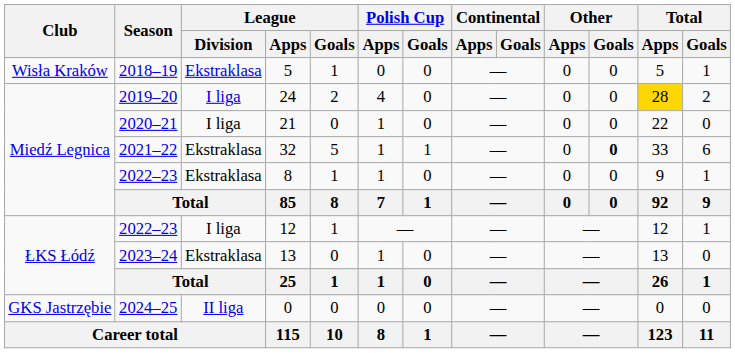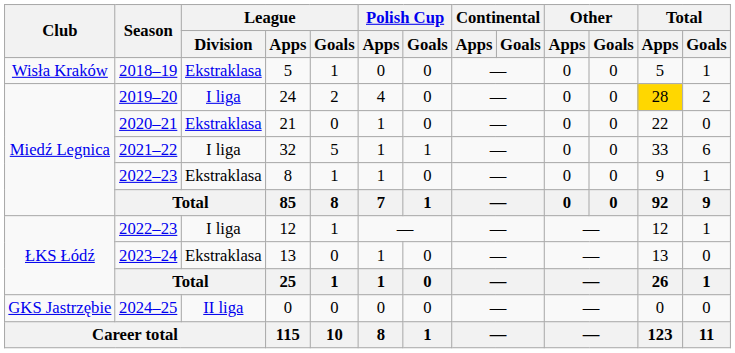 <table class="wikitable" style="text-align: center;">
 <tr>
 <th rowspan="2">Club</th>
 <th rowspan="2">Season</th>
 <th colspan="3">League</th>
 <th colspan="2"><a href='#'>Polish Cup</a></th>
 <th colspan="2">Continental</th>
 <th colspan="2">Other</th>
 <th colspan="2">Total</th>
 </tr>
 <tr>
 <th>Division</th>
 <th>Apps</th>
 <th>Goals</th>
 <th>Apps</th>
 <th>Goals</th>
 <th>Apps</th>
 <th>Goals</th>
 <th>Apps</th>
 <th>Goals</th>
 <th>Apps</th>
 <th>Goals</th>
 </tr>
 <tr>
 <td><a href='#'>Wisła Kraków</a></td>
 <td><a href='#'>2018–19</a></td>
 <td><a href='#'>Ekstraklasa</a></td>
 <td>5</td>
 <td>1</td>
 <td>0</td>
 <td>0</td>
 <td colspan="2">—</td>
 <td>0</td>
 <td>0</td>
 <td>5</td>
 <td>1</td>
 </tr>
 <tr>
 <td rowspan="5"><a href='#'>Miedź Legnica</a></td>
 <td><a href='#'>2019–20</a></td>
 <td><a href='#'>I liga</a></td>
 <td>24</td>
 <td>2</td>
 <td>4</td>
 <td>0</td>
 <td colspan="2">—</td>
 <td>0</td>
 <td>0</td>
 <td style="background: gold;">28</td>
 <td>2</td>
 </tr>
 <tr>
 <td><a href='#'>2020–21</a></td>
-<td>I liga</td>
+<td><a href='#'>Ekstraklasa</a></td>
 <td>21</td>
 <td>0</td>
 <td>1</td>
 <td>0</td>
 <td colspan="2">—</td>
 <td>0</td>
 <td>0</td>
 <td>22</td>
 <td>0</td>
 </tr>
 <tr>
 <td><a href='#'>2021–22</a></td>
-<td>Ekstraklasa</td>
+<td>I liga</td>
 <td>32</td>
 <td>5</td>
 <td>1</td>
 <td>1</td>
 <td colspan="2">—</td>
 <td>0</td>
-<td><strong>0</strong></td>
+<td>0</td>
 <td>33</td>
 <td>6</td>
 </tr>
 <tr>
 <td><a href='#'>2022–23</a></td>
 <td>Ekstraklasa</td>
 <td>8</td>
 <td>1</td>
 <td>1</td>
 <td>0</td>
 <td colspan="2">—</td>
 <td>0</td>
 <td>0</td>
 <td>9</td>
 <td>1</td>
 </tr>
 <tr>
 <th colspan="2">Total</th>
 <th>85</th>
 <th>8</th>
 <th>7</th>
 <th>1</th>
 <th colspan="2">—</th>
 <th>0</th>
 <th>0</th>
 <th>92</th>
 <th>9</th>
 </tr>
 <tr>
 <td rowspan="3"><a href='#'>ŁKS Łódź</a></td>
 <td><a href='#'>2022–23</a></td>
 <td>I liga</td>
 <td>12</td>
 <td>1</td>
 <td colspan="2">—</td>
 <td colspan="2">—</td>
 <td colspan="2">—</td>
 <td>12</td>
 <td>1</td>
 </tr>
 <tr>
 <td><a href='#'>2023–24</a></td>
 <td>Ekstraklasa</td>
 <td>13</td>
 <td>0</td>
 <td>1</td>
 <td>0</td>
 <td colspan="2">—</td>
 <td colspan="2">—</td>
 <td>13</td>
 <td>0</td>
 </tr>
 <tr>
 <th colspan="2">Total</th>
 <th>25</th>
 <th>1</th>
 <th>1</th>
 <th>0</th>
 <th colspan="2">—</th>
 <th colspan="2">—</th>
 <th>26</th>
 <th>1</th>
 </tr>
 <tr>
 <td><a href='#'>GKS Jastrzębie</a></td>
 <td><a href='#'>2024–25</a></td>
 <td><a href='#'>II liga</a></td>
 <td>0</td>
 <td>0</td>
 <td>0</td>
 <td>0</td>
 <td colspan="2">—</td>
 <td colspan="2">—</td>
 <td>0</td>
 <td>0</td>
 </tr>
 <tr>
 <th colspan="3">Career total</th>
 <th>115</th>
 <th>10</th>
 <th>8</th>
 <th>1</th>
 <th colspan="2">—</th>
 <th colspan="2">—</th>
 <th>123</th>
 <th>11</th>
 </tr>
 </table>
